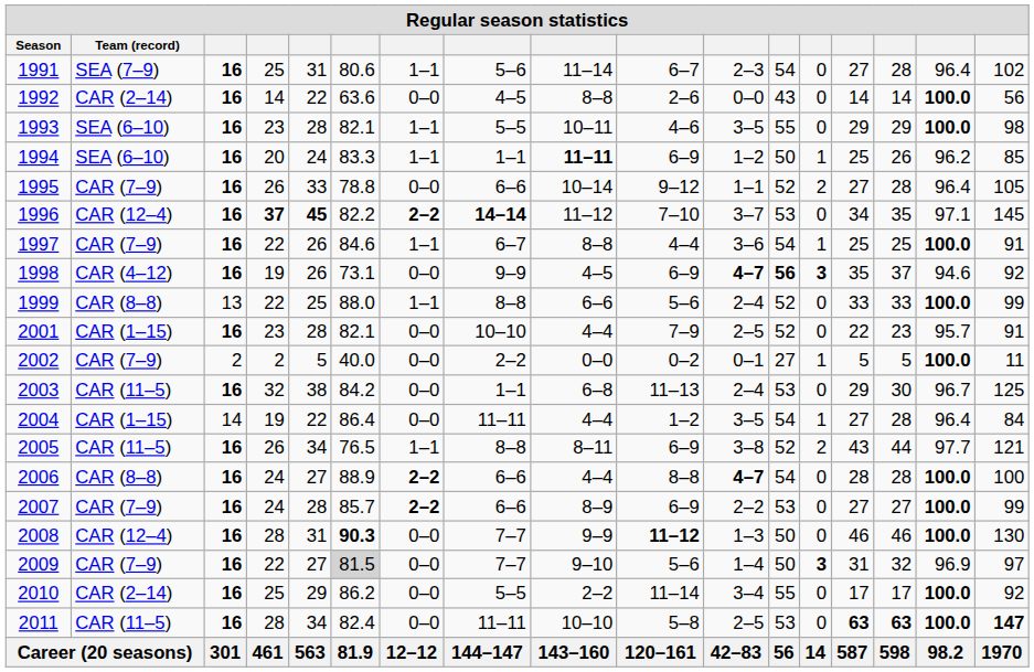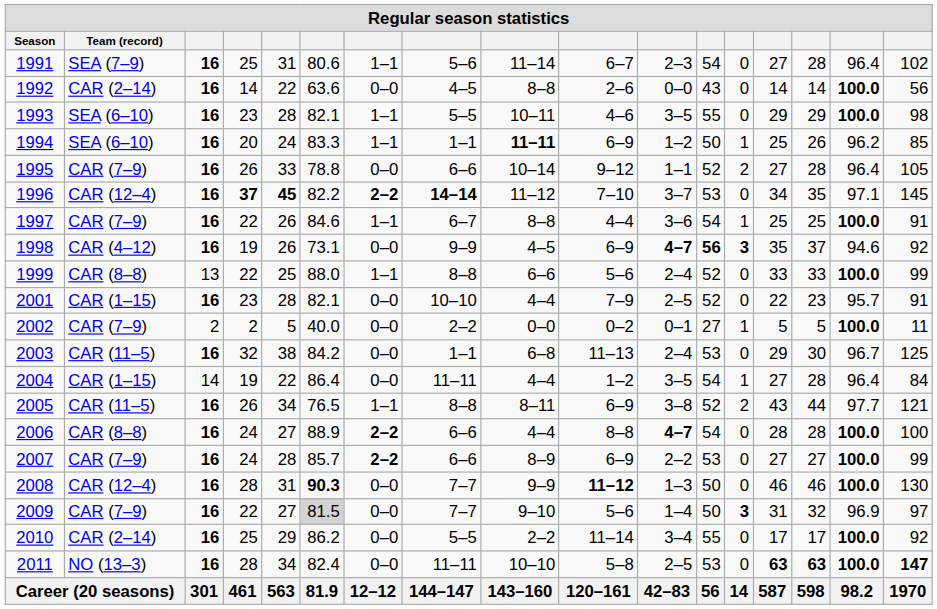 <table class="wikitable collapsible collapsed" style="margin: auto; text-align:right; font-size:90%; width:800px;">
 <tr>
 <th style="background-color:#dcdcdc;" colspan="17">Regular season statistics</th>
 </tr>
 <tr style="font-size:x-small;">
 <th>Season</th>
 <th>Team (record)</th>
 <th></th>
 <th></th>
 <th></th>
 <th></th>
 <th></th>
 <th></th>
 <th></th>
 <th></th>
 <th></th>
 <th></th>
 <th></th>
 <th></th>
 <th></th>
 <th></th>
 <th></th>
 </tr>
 <tr>
 <td style="text-align:center;"><a href='#'>1991</a></td>
 <td style="text-align:left;" nowrap="nowrap"><a href='#'>SEA</a> (<a href='#'>7–9</a>)</td>
 <td><strong>16</strong></td>
 <td>25</td>
 <td>31</td>
 <td>80.6</td>
 <td>1–1</td>
 <td>5–6</td>
 <td>11–14</td>
 <td>6–7</td>
 <td>2–3</td>
 <td>54</td>
 <td>0</td>
 <td>27</td>
 <td>28</td>
 <td>96.4</td>
 <td>102</td>
 </tr>
 <tr>
 <td style="text-align:center;"><a href='#'>1992</a></td>
 <td style="text-align:left;" nowrap="nowrap"><a href='#'>CAR</a> (<a href='#'>2–14</a>)</td>
 <td><strong>16</strong></td>
 <td>14</td>
 <td>22</td>
 <td>63.6</td>
 <td>0–0</td>
 <td>4–5</td>
 <td>8–8</td>
 <td>2–6</td>
 <td>0–0</td>
 <td>43</td>
 <td>0</td>
 <td>14</td>
 <td>14</td>
 <td><strong>100.0</strong></td>
 <td>56</td>
 </tr>
 <tr>
 <td style="text-align:center;"><a href='#'>1993</a></td>
 <td style="text-align:left;" nowrap="nowrap"><a href='#'>SEA</a> (<a href='#'>6–10</a>)</td>
 <td><strong>16</strong></td>
 <td>23</td>
 <td>28</td>
 <td>82.1</td>
 <td>1–1</td>
 <td>5–5</td>
 <td>10–11</td>
 <td>4–6</td>
 <td>3–5</td>
 <td>55</td>
 <td>0</td>
 <td>29</td>
 <td>29</td>
 <td><strong>100.0</strong></td>
 <td>98</td>
 </tr>
 <tr>
 <td style="text-align:center;"><a href='#'>1994</a></td>
 <td style="text-align:left;" nowrap="nowrap"><a href='#'>SEA</a> (<a href='#'>6–10</a>)</td>
 <td><strong>16</strong></td>
 <td>20</td>
 <td>24</td>
 <td>83.3</td>
 <td>1–1</td>
 <td>1–1</td>
 <td><strong>11–11</strong></td>
 <td>6–9</td>
 <td>1–2</td>
 <td>50</td>
 <td>1</td>
 <td>25</td>
 <td>26</td>
 <td>96.2</td>
 <td>85</td>
 </tr>
 <tr>
 <td style="text-align:center;"><a href='#'>1995</a></td>
 <td style="text-align:left;" nowrap="nowrap"><a href='#'>CAR</a> (<a href='#'>7–9</a>)</td>
 <td><strong>16</strong></td>
 <td>26</td>
 <td>33</td>
 <td>78.8</td>
 <td>0–0</td>
 <td>6–6</td>
 <td>10–14</td>
 <td>9–12</td>
 <td>1–1</td>
 <td>52</td>
 <td>2</td>
 <td>27</td>
 <td>28</td>
 <td>96.4</td>
 <td>105</td>
 </tr>
 <tr>
 <td style="text-align:center;"><a href='#'>1996</a></td>
 <td style="text-align:left;" nowrap="nowrap"><a href='#'>CAR</a> (<a href='#'>12–4</a>)</td>
 <td><strong>16</strong></td>
 <td><strong>37</strong></td>
 <td><strong>45</strong></td>
 <td>82.2</td>
 <td><strong>2–2</strong></td>
 <td><strong>14–14</strong></td>
 <td>11–12</td>
 <td>7–10</td>
 <td>3–7</td>
 <td>53</td>
 <td>0</td>
 <td>34</td>
 <td>35</td>
 <td>97.1</td>
 <td>145</td>
 </tr>
 <tr>
 <td style="text-align:center;"><a href='#'>1997</a></td>
 <td style="text-align:left;" nowrap="nowrap"><a href='#'>CAR</a> (<a href='#'>7–9</a>)</td>
 <td><strong>16</strong></td>
 <td>22</td>
 <td>26</td>
 <td>84.6</td>
 <td>1–1</td>
 <td>6–7</td>
 <td>8–8</td>
 <td>4–4</td>
 <td>3–6</td>
 <td>54</td>
 <td>1</td>
 <td>25</td>
 <td>25</td>
 <td><strong>100.0</strong></td>
 <td>91</td>
 </tr>
 <tr>
 <td style="text-align:center;"><a href='#'>1998</a></td>
 <td style="text-align:left;" nowrap="nowrap"><a href='#'>CAR</a> (<a href='#'>4–12</a>)</td>
 <td><strong>16</strong></td>
 <td>19</td>
 <td>26</td>
 <td>73.1</td>
 <td>0–0</td>
 <td>9–9</td>
 <td>4–5</td>
 <td>6–9</td>
 <td><strong>4–7</strong></td>
 <td><strong>56</strong></td>
 <td><strong>3</strong></td>
 <td>35</td>
 <td>37</td>
 <td>94.6</td>
 <td>92</td>
 </tr>
 <tr>
 <td style="text-align:center;"><a href='#'>1999</a></td>
 <td style="text-align:left;" nowrap="nowrap"><a href='#'>CAR</a> (<a href='#'>8–8</a>)</td>
 <td>13</td>
 <td>22</td>
 <td>25</td>
 <td>88.0</td>
 <td>1–1</td>
 <td>8–8</td>
 <td>6–6</td>
 <td>5–6</td>
 <td>2–4</td>
 <td>52</td>
 <td>0</td>
 <td>33</td>
 <td>33</td>
 <td><strong>100.0</strong></td>
 <td>99</td>
 </tr>
 <tr>
 <td style="text-align:center;"><a href='#'>2001</a></td>
 <td style="text-align:left;" nowrap="nowrap"><a href='#'>CAR</a> (<a href='#'>1–15</a>)</td>
 <td><strong>16</strong></td>
 <td>23</td>
 <td>28</td>
 <td>82.1</td>
 <td>0–0</td>
 <td>10–10</td>
 <td>4–4</td>
 <td>7–9</td>
 <td>2–5</td>
 <td>52</td>
 <td>0</td>
 <td>22</td>
 <td>23</td>
 <td>95.7</td>
 <td>91</td>
 </tr>
 <tr>
 <td style="text-align:center;"><a href='#'>2002</a></td>
 <td style="text-align:left;" nowrap="nowrap"><a href='#'>CAR</a> (<a href='#'>7–9</a>)</td>
 <td>2</td>
 <td>2</td>
 <td>5</td>
 <td>40.0</td>
 <td>0–0</td>
 <td>2–2</td>
 <td>0–0</td>
 <td>0–2</td>
 <td>0–1</td>
 <td>27</td>
 <td>1</td>
 <td>5</td>
 <td>5</td>
 <td><strong>100.0</strong></td>
 <td>11</td>
 </tr>
 <tr>
 <td style="text-align:center;"><a href='#'>2003</a></td>
 <td style="text-align:left;" nowrap="nowrap"><a href='#'>CAR</a> (<a href='#'>11–5</a>)</td>
 <td><strong>16</strong></td>
 <td>32</td>
 <td>38</td>
 <td>84.2</td>
 <td>0–0</td>
 <td>1–1</td>
 <td>6–8</td>
 <td>11–13</td>
 <td>2–4</td>
 <td>53</td>
 <td>0</td>
 <td>29</td>
 <td>30</td>
 <td>96.7</td>
 <td>125</td>
 </tr>
 <tr>
 <td style="text-align:center;"><a href='#'>2004</a></td>
 <td style="text-align:left;" nowrap="nowrap"><a href='#'>CAR</a> (<a href='#'>1–15</a>)</td>
 <td>14</td>
 <td>19</td>
 <td>22</td>
 <td>86.4</td>
 <td>0–0</td>
 <td>11–11</td>
 <td>4–4</td>
 <td>1–2</td>
 <td>3–5</td>
 <td>54</td>
 <td>1</td>
 <td>27</td>
 <td>28</td>
 <td>96.4</td>
 <td>84</td>
 </tr>
 <tr>
 <td style="text-align:center;"><a href='#'>2005</a></td>
 <td style="text-align:left;" nowrap="nowrap"><a href='#'>CAR</a> (<a href='#'>11–5</a>)</td>
 <td><strong>16</strong></td>
 <td>26</td>
 <td>34</td>
 <td>76.5</td>
 <td>1–1</td>
 <td>8–8</td>
 <td>8–11</td>
 <td>6–9</td>
 <td>3–8</td>
 <td>52</td>
 <td>2</td>
 <td>43</td>
 <td>44</td>
 <td>97.7</td>
 <td>121</td>
 </tr>
 <tr>
 <td style="text-align:center;"><a href='#'>2006</a></td>
 <td style="text-align:left;" nowrap="nowrap"><a href='#'>CAR</a> (<a href='#'>8–8</a>)</td>
 <td><strong>16</strong></td>
 <td>24</td>
 <td>27</td>
 <td>88.9</td>
 <td><strong>2–2</strong></td>
 <td>6–6</td>
 <td>4–4</td>
 <td>8–8</td>
 <td><strong>4–7</strong></td>
 <td>54</td>
 <td>0</td>
 <td>28</td>
 <td>28</td>
 <td><strong>100.0</strong></td>
 <td>100</td>
 </tr>
 <tr>
 <td style="text-align:center;"><a href='#'>2007</a></td>
 <td style="text-align:left;" nowrap="nowrap"><a href='#'>CAR</a> (<a href='#'>7–9</a>)</td>
 <td><strong>16</strong></td>
 <td>24</td>
 <td>28</td>
 <td>85.7</td>
 <td><strong>2–2</strong></td>
 <td>6–6</td>
 <td>8–9</td>
 <td>6–9</td>
 <td>2–2</td>
 <td>53</td>
 <td>0</td>
 <td>27</td>
 <td>27</td>
 <td><strong>100.0</strong></td>
 <td>99</td>
 </tr>
 <tr>
 <td style="text-align:center;"><a href='#'>2008</a></td>
 <td style="text-align:left;" nowrap="nowrap"><a href='#'>CAR</a> (<a href='#'>12–4</a>)</td>
 <td><strong>16</strong></td>
 <td>28</td>
 <td>31</td>
 <td><strong>90.3</strong></td>
 <td>0–0</td>
 <td>7–7</td>
 <td>9–9</td>
 <td><strong>11–12</strong></td>
 <td>1–3</td>
 <td>50</td>
 <td>0</td>
 <td>46</td>
 <td>46</td>
 <td><strong>100.0</strong></td>
 <td>130</td>
 </tr>
 <tr>
 <td style="text-align:center;"><a href='#'>2009</a></td>
 <td style="text-align:left;" nowrap="nowrap"><a href='#'>CAR</a> (<a href='#'>7–9</a>)</td>
 <td><strong>16</strong></td>
 <td>22</td>
 <td>27</td>
 <td style="background: lightgrey;">81.5</td>
 <td>0–0</td>
 <td>7–7</td>
 <td>9–10</td>
 <td>5–6</td>
 <td>1–4</td>
 <td>50</td>
 <td><strong>3</strong></td>
 <td>31</td>
 <td>32</td>
 <td>96.9</td>
 <td>97</td>
 </tr>
 <tr>
 <td style="text-align:center;"><a href='#'>2010</a></td>
 <td style="text-align:left;" nowrap="nowrap"><a href='#'>CAR</a> (<a href='#'>2–14</a>)</td>
 <td><strong>16</strong></td>
 <td>25</td>
 <td>29</td>
 <td>86.2</td>
 <td>0–0</td>
 <td>5–5</td>
 <td>2–2</td>
 <td>11–14</td>
 <td>3–4</td>
 <td>55</td>
 <td>0</td>
 <td>17</td>
 <td>17</td>
 <td><strong>100.0</strong></td>
 <td>92</td>
 </tr>
 <tr>
 <td style="text-align:center;"><a href='#'>2011</a></td>
-<td style="text-align:left;" nowrap="nowrap"><a href='#'>CAR</a> (<a href='#'>11–5</a>)</td>
+<td style="text-align:left;" nowrap="nowrap"><a href='#'>NO</a> (<a href='#'>13–3</a>)</td>
 <td><strong>16</strong></td>
 <td>28</td>
 <td>34</td>
 <td>82.4</td>
 <td>0–0</td>
 <td>11–11</td>
 <td>10–10</td>
 <td>5–8</td>
 <td>2–5</td>
 <td>53</td>
 <td>0</td>
 <td><strong>63</strong></td>
 <td><strong>63</strong></td>
 <td><strong>100.0</strong></td>
 <td><strong>147</strong></td>
 </tr>
 <tr>
 <th colspan="2">Career (20 seasons)</th>
 <th>301</th>
 <th>461</th>
 <th>563</th>
 <th>81.9</th>
 <th>12–12</th>
 <th>144–147</th>
 <th>143–160</th>
 <th>120–161</th>
 <th>42–83</th>
 <th>56</th>
 <th>14</th>
 <th>587</th>
 <th>598</th>
 <th>98.2</th>
 <th>1970</th>
 </tr>
 </table>
